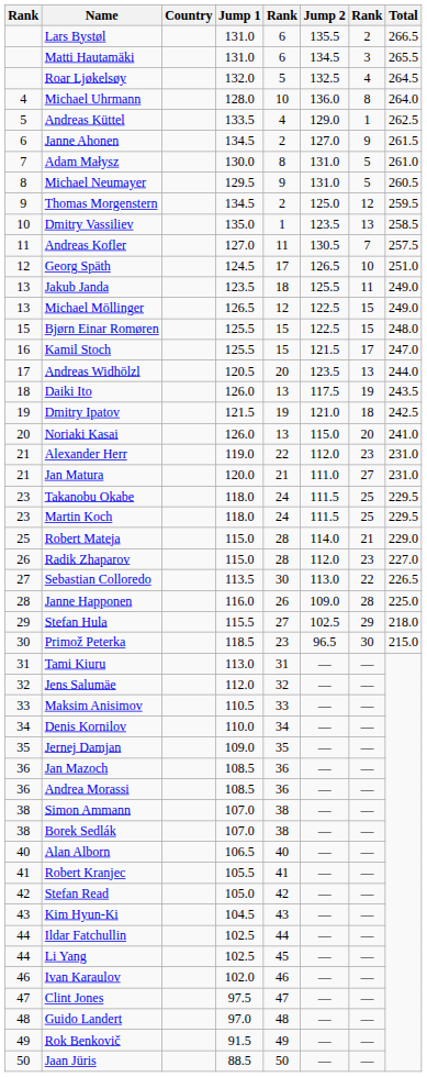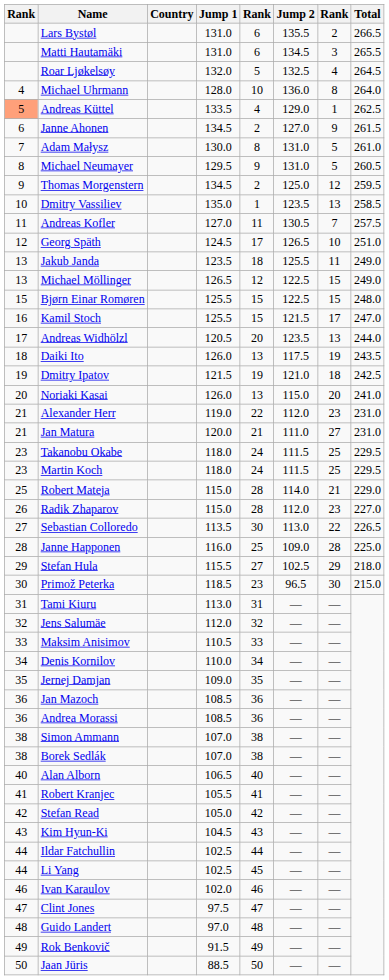 <table class="wikitable sortable" style="text-align:center">
 <tr>
 <th>Rank</th>
 <th>Name</th>
 <th>Country</th>
 <th>Jump 1</th>
 <th>Rank</th>
 <th>Jump 2</th>
 <th>Rank</th>
 <th>Total</th>
 </tr>
 <tr>
 <td></td>
 <td align="left"><a href='#'>Lars Bystøl</a></td>
 <td align="left"></td>
 <td>131.0</td>
 <td>6</td>
 <td>135.5</td>
 <td>2</td>
 <td>266.5</td>
 </tr>
 <tr>
 <td></td>
 <td align="left"><a href='#'>Matti Hautamäki</a></td>
 <td align="left"></td>
 <td>131.0</td>
 <td>6</td>
 <td>134.5</td>
 <td>3</td>
 <td>265.5</td>
 </tr>
 <tr>
 <td></td>
 <td align="left"><a href='#'>Roar Ljøkelsøy</a></td>
 <td align="left"></td>
 <td>132.0</td>
 <td>5</td>
 <td>132.5</td>
 <td>4</td>
 <td>264.5</td>
 </tr>
 <tr>
 <td>4</td>
 <td align="left"><a href='#'>Michael Uhrmann</a></td>
 <td align="left"></td>
 <td>128.0</td>
 <td>10</td>
 <td>136.0</td>
 <td>8</td>
 <td>264.0</td>
 </tr>
 <tr>
-<td>5</td>
+<td style="background: lightsalmon;">5</td>
 <td align="left"><a href='#'>Andreas Küttel</a></td>
 <td align="left"></td>
 <td>133.5</td>
 <td>4</td>
 <td>129.0</td>
 <td>1</td>
 <td>262.5</td>
 </tr>
 <tr>
 <td>6</td>
 <td align="left"><a href='#'>Janne Ahonen</a></td>
 <td align="left"></td>
 <td>134.5</td>
 <td>2</td>
 <td>127.0</td>
 <td>9</td>
 <td>261.5</td>
 </tr>
 <tr>
 <td>7</td>
 <td align="left"><a href='#'>Adam Małysz</a></td>
 <td align="left"></td>
 <td>130.0</td>
 <td>8</td>
 <td>131.0</td>
 <td>5</td>
 <td>261.0</td>
 </tr>
 <tr>
 <td>8</td>
 <td align="left"><a href='#'>Michael Neumayer</a></td>
 <td align="left"></td>
 <td>129.5</td>
 <td>9</td>
 <td>131.0</td>
 <td>5</td>
 <td>260.5</td>
 </tr>
 <tr>
 <td>9</td>
 <td align="left"><a href='#'>Thomas Morgenstern</a></td>
 <td align="left"></td>
 <td>134.5</td>
 <td>2</td>
 <td>125.0</td>
 <td>12</td>
 <td>259.5</td>
 </tr>
 <tr>
 <td>10</td>
 <td align="left"><a href='#'>Dmitry Vassiliev</a></td>
 <td align="left"></td>
 <td>135.0</td>
 <td>1</td>
 <td>123.5</td>
 <td>13</td>
 <td>258.5</td>
 </tr>
 <tr>
 <td>11</td>
 <td align="left"><a href='#'>Andreas Kofler</a></td>
 <td align="left"></td>
 <td>127.0</td>
 <td>11</td>
 <td>130.5</td>
 <td>7</td>
 <td>257.5</td>
 </tr>
 <tr>
 <td>12</td>
 <td align="left"><a href='#'>Georg Späth</a></td>
 <td align="left"></td>
 <td>124.5</td>
 <td>17</td>
 <td>126.5</td>
 <td>10</td>
 <td>251.0</td>
 </tr>
 <tr>
 <td>13</td>
 <td align="left"><a href='#'>Jakub Janda</a></td>
 <td align="left"></td>
 <td>123.5</td>
 <td>18</td>
 <td>125.5</td>
 <td>11</td>
 <td>249.0</td>
 </tr>
 <tr>
 <td>13</td>
 <td align="left"><a href='#'>Michael Möllinger</a></td>
 <td align="left"></td>
 <td>126.5</td>
 <td>12</td>
 <td>122.5</td>
 <td>15</td>
 <td>249.0</td>
 </tr>
 <tr>
 <td>15</td>
 <td align="left"><a href='#'>Bjørn Einar Romøren</a></td>
 <td align="left"></td>
 <td>125.5</td>
 <td>15</td>
 <td>122.5</td>
 <td>15</td>
 <td>248.0</td>
 </tr>
 <tr>
 <td>16</td>
 <td align="left"><a href='#'>Kamil Stoch</a></td>
 <td align="left"></td>
 <td>125.5</td>
 <td>15</td>
 <td>121.5</td>
 <td>17</td>
 <td>247.0</td>
 </tr>
 <tr>
 <td>17</td>
 <td align="left"><a href='#'>Andreas Widhölzl</a></td>
 <td align="left"></td>
 <td>120.5</td>
 <td>20</td>
 <td>123.5</td>
 <td>13</td>
 <td>244.0</td>
 </tr>
 <tr>
 <td>18</td>
 <td align="left"><a href='#'>Daiki Ito</a></td>
 <td align="left"></td>
 <td>126.0</td>
 <td>13</td>
 <td>117.5</td>
 <td>19</td>
 <td>243.5</td>
 </tr>
 <tr>
 <td>19</td>
 <td align="left"><a href='#'>Dmitry Ipatov</a></td>
 <td align="left"></td>
 <td>121.5</td>
 <td>19</td>
 <td>121.0</td>
 <td>18</td>
 <td>242.5</td>
 </tr>
 <tr>
 <td>20</td>
 <td align="left"><a href='#'>Noriaki Kasai</a></td>
 <td align="left"></td>
 <td>126.0</td>
 <td>13</td>
 <td>115.0</td>
 <td>20</td>
 <td>241.0</td>
 </tr>
 <tr>
 <td>21</td>
 <td align="left"><a href='#'>Alexander Herr</a></td>
 <td align="left"></td>
 <td>119.0</td>
 <td>22</td>
 <td>112.0</td>
 <td>23</td>
 <td>231.0</td>
 </tr>
 <tr>
 <td>21</td>
 <td align="left"><a href='#'>Jan Matura</a></td>
 <td align="left"></td>
 <td>120.0</td>
 <td>21</td>
 <td>111.0</td>
 <td>27</td>
 <td>231.0</td>
 </tr>
 <tr>
 <td>23</td>
 <td align="left"><a href='#'>Takanobu Okabe</a></td>
 <td align="left"></td>
 <td>118.0</td>
 <td>24</td>
 <td>111.5</td>
 <td>25</td>
 <td>229.5</td>
 </tr>
 <tr>
 <td>23</td>
 <td align="left"><a href='#'>Martin Koch</a></td>
 <td align="left"></td>
 <td>118.0</td>
 <td>24</td>
 <td>111.5</td>
 <td>25</td>
 <td>229.5</td>
 </tr>
 <tr>
 <td>25</td>
 <td align="left"><a href='#'>Robert Mateja</a></td>
 <td align="left"></td>
 <td>115.0</td>
 <td>28</td>
 <td>114.0</td>
 <td>21</td>
 <td>229.0</td>
 </tr>
 <tr>
 <td>26</td>
 <td align="left"><a href='#'>Radik Zhaparov</a></td>
 <td align="left"></td>
 <td>115.0</td>
 <td>28</td>
 <td>112.0</td>
 <td>23</td>
 <td>227.0</td>
 </tr>
 <tr>
 <td>27</td>
 <td align="left"><a href='#'>Sebastian Colloredo</a></td>
 <td align="left"></td>
 <td>113.5</td>
 <td>30</td>
 <td>113.0</td>
 <td>22</td>
 <td>226.5</td>
 </tr>
 <tr>
 <td>28</td>
 <td align="left"><a href='#'>Janne Happonen</a></td>
 <td align="left"></td>
 <td>116.0</td>
-<td>26</td>
+<td>25</td>
 <td>109.0</td>
 <td>28</td>
 <td>225.0</td>
 </tr>
 <tr>
 <td>29</td>
 <td align="left"><a href='#'>Stefan Hula</a></td>
 <td align="left"></td>
 <td>115.5</td>
 <td>27</td>
 <td>102.5</td>
 <td>29</td>
 <td>218.0</td>
 </tr>
 <tr>
 <td>30</td>
 <td align="left"><a href='#'>Primož Peterka</a></td>
 <td align="left"></td>
 <td>118.5</td>
 <td>23</td>
 <td>96.5</td>
 <td>30</td>
 <td>215.0</td>
 </tr>
 <tr>
 <td>31</td>
 <td align="left"><a href='#'>Tami Kiuru</a></td>
 <td align="left"></td>
 <td>113.0</td>
 <td>31</td>
 <td>—</td>
 <td>—</td>
 </tr>
 <tr>
 <td>32</td>
 <td align="left"><a href='#'>Jens Salumäe</a></td>
 <td align="left"></td>
 <td>112.0</td>
 <td>32</td>
 <td>—</td>
 <td>—</td>
 </tr>
 <tr>
 <td>33</td>
 <td align="left"><a href='#'>Maksim Anisimov</a></td>
 <td align="left"></td>
 <td>110.5</td>
 <td>33</td>
 <td>—</td>
 <td>—</td>
 </tr>
 <tr>
 <td>34</td>
 <td align="left"><a href='#'>Denis Kornilov</a></td>
 <td align="left"></td>
 <td>110.0</td>
 <td>34</td>
 <td>—</td>
 <td>—</td>
 </tr>
 <tr>
 <td>35</td>
 <td align="left"><a href='#'>Jernej Damjan</a></td>
 <td align="left"></td>
 <td>109.0</td>
 <td>35</td>
 <td>—</td>
 <td>—</td>
 </tr>
 <tr>
 <td>36</td>
 <td align="left"><a href='#'>Jan Mazoch</a></td>
 <td align="left"></td>
 <td>108.5</td>
 <td>36</td>
 <td>—</td>
 <td>—</td>
 </tr>
 <tr>
 <td>36</td>
 <td align="left"><a href='#'>Andrea Morassi</a></td>
 <td align="left"></td>
 <td>108.5</td>
 <td>36</td>
 <td>—</td>
 <td>—</td>
 </tr>
 <tr>
 <td>38</td>
 <td align="left"><a href='#'>Simon Ammann</a></td>
 <td align="left"></td>
 <td>107.0</td>
 <td>38</td>
 <td>—</td>
 <td>—</td>
 </tr>
 <tr>
 <td>38</td>
 <td align="left"><a href='#'>Borek Sedlák</a></td>
 <td align="left"></td>
 <td>107.0</td>
 <td>38</td>
 <td>—</td>
 <td>—</td>
 </tr>
 <tr>
 <td>40</td>
 <td Align="left"><a href='#'>Alan Alborn</a></td>
 <td align="left"></td>
 <td>106.5</td>
 <td>40</td>
 <td>—</td>
 <td>—</td>
 </tr>
 <tr>
 <td>41</td>
 <td align="left"><a href='#'>Robert Kranjec</a></td>
 <td align="left"></td>
 <td>105.5</td>
 <td>41</td>
 <td>—</td>
 <td>—</td>
 </tr>
 <tr>
 <td>42</td>
 <td align="left"><a href='#'>Stefan Read</a></td>
 <td align="left"></td>
 <td>105.0</td>
 <td>42</td>
 <td>—</td>
 <td>—</td>
 </tr>
 <tr>
 <td>43</td>
 <td align="left"><a href='#'>Kim Hyun-Ki</a></td>
 <td align="left"></td>
 <td>104.5</td>
 <td>43</td>
 <td>—</td>
 <td>—</td>
 </tr>
 <tr>
 <td>44</td>
 <td align="left"><a href='#'>Ildar Fatchullin</a></td>
 <td align="left"></td>
 <td>102.5</td>
 <td>44</td>
 <td>—</td>
 <td>—</td>
 </tr>
 <tr>
 <td>44</td>
 <td align="left"><a href='#'>Li Yang</a></td>
 <td align="left"></td>
 <td>102.5</td>
 <td>45</td>
 <td>—</td>
 <td>—</td>
 </tr>
 <tr>
 <td>46</td>
 <td align="left"><a href='#'>Ivan Karaulov</a></td>
 <td align="left"></td>
 <td>102.0</td>
 <td>46</td>
 <td>—</td>
 <td>—</td>
 </tr>
 <tr>
 <td>47</td>
 <td align="left"><a href='#'>Clint Jones</a></td>
 <td align="left"></td>
 <td>97.5</td>
 <td>47</td>
 <td>—</td>
 <td>—</td>
 </tr>
 <tr>
 <td>48</td>
 <td align="left"><a href='#'>Guido Landert</a></td>
 <td align="left"></td>
 <td>97.0</td>
 <td>48</td>
 <td>—</td>
 <td>—</td>
 </tr>
 <tr>
 <td>49</td>
 <td align="left"><a href='#'>Rok Benkovič</a></td>
 <td align="left"></td>
 <td>91.5</td>
 <td>49</td>
 <td>—</td>
 <td>—</td>
 </tr>
 <tr>
 <td>50</td>
 <td align="left"><a href='#'>Jaan Jüris</a></td>
 <td align="left"></td>
 <td>88.5</td>
 <td>50</td>
 <td>—</td>
 <td>—</td>
 </tr>
 </table>
